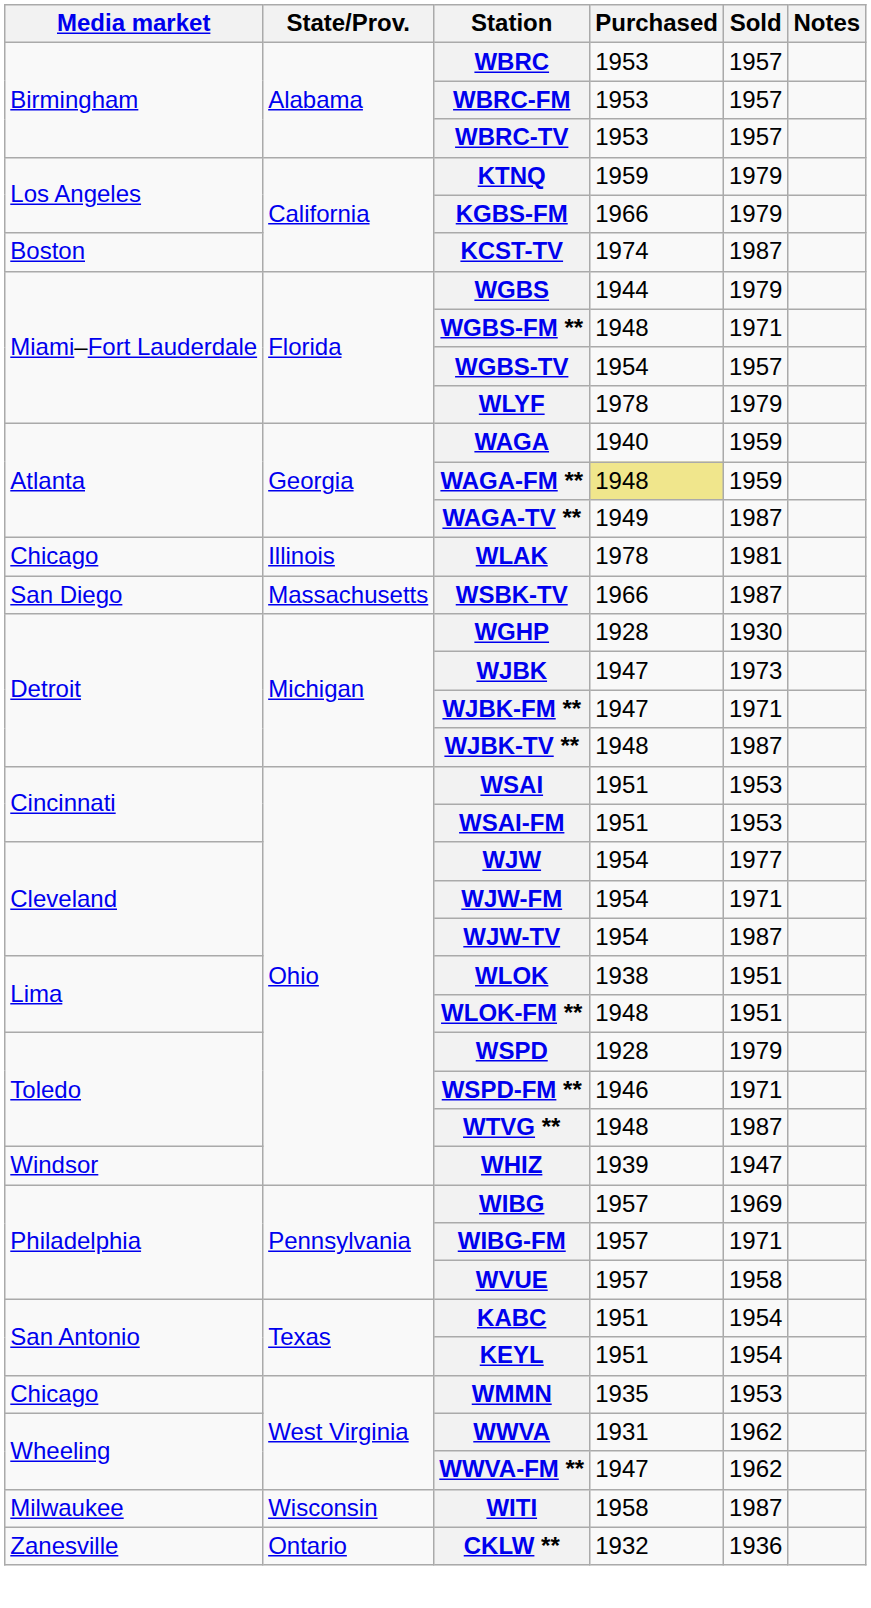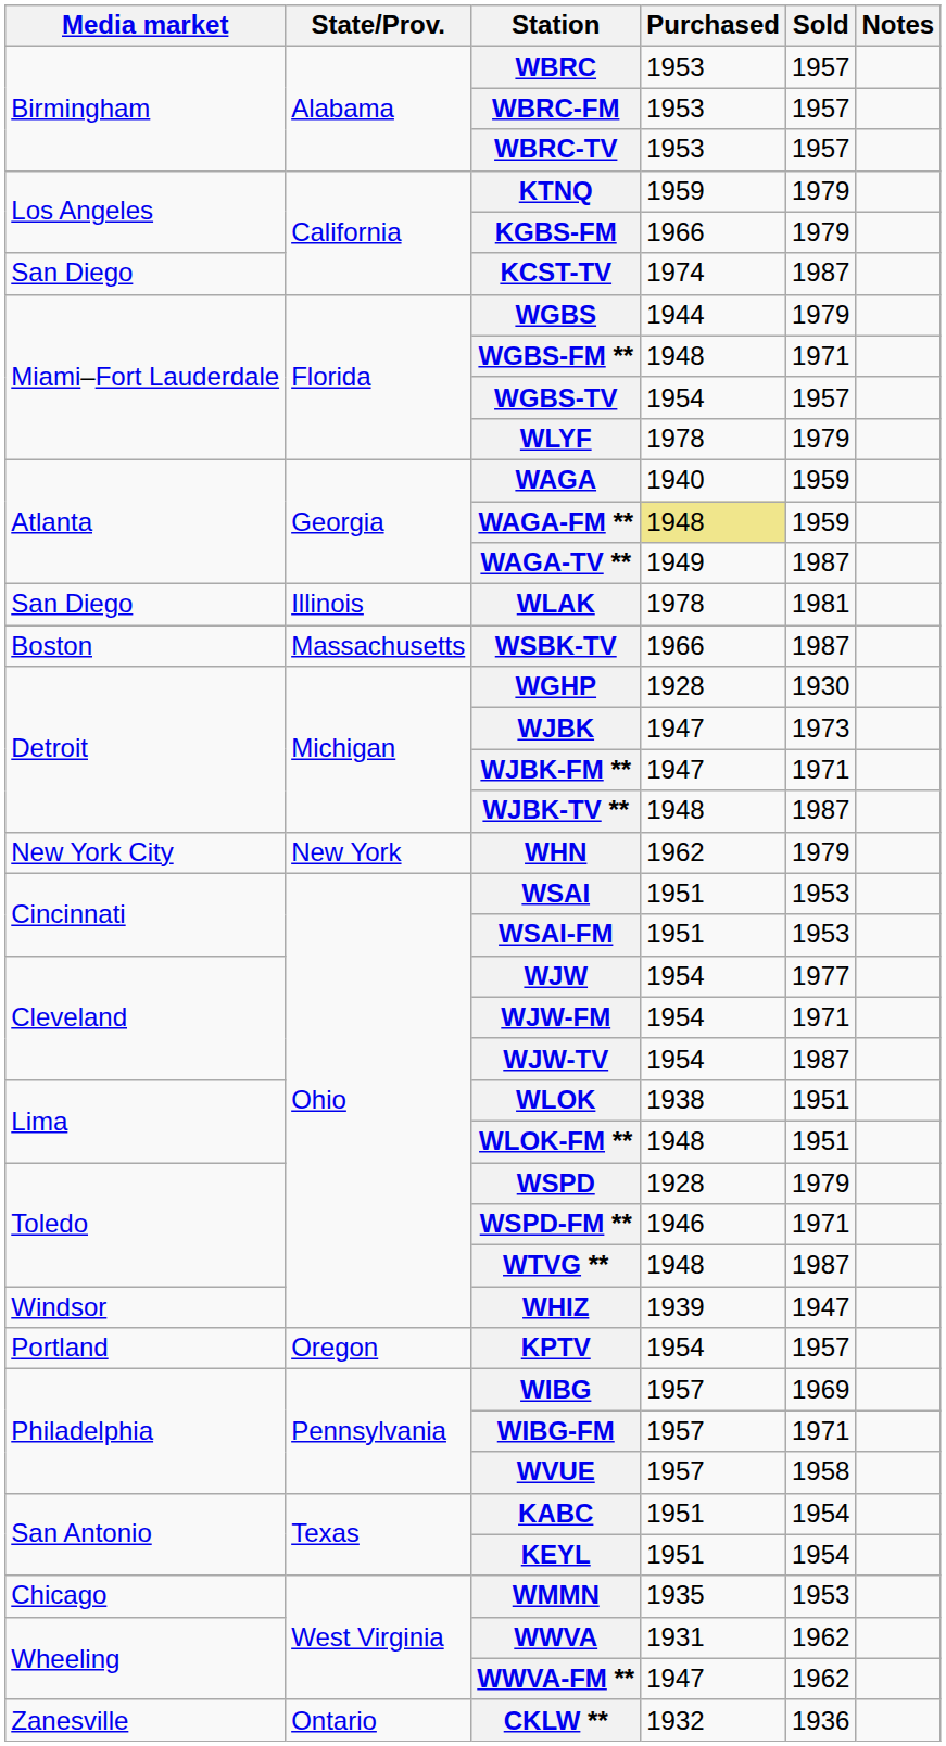 <table class="wikitable sortable">
 <tr>
 <th scope="col"><a href='#'>Media market</a></th>
 <th scope="col">State/Prov.</th>
 <th scope="col">Station</th>
 <th scope="col">Purchased</th>
 <th scope="col">Sold</th>
 <th scope = "col" class="unsortable">Notes</th>
 </tr>
 <tr>
 <td rowspan="3"><a href='#'>Birmingham</a></td>
 <td rowspan="3"><a href='#'>Alabama</a></td>
 <th scope="row"><a href='#'>WBRC</a></th>
 <td>1953</td>
 <td>1957</td>
 <td></td>
 </tr>
 <tr>
 <th scope="row"><a href='#'>WBRC-FM</a></th>
 <td>1953</td>
 <td>1957</td>
 <td></td>
 </tr>
 <tr>
 <th scope="row"><a href='#'>WBRC-TV</a></th>
 <td>1953</td>
 <td>1957</td>
 <td></td>
 </tr>
 <tr>
 <td rowspan="2"><a href='#'>Los Angeles</a></td>
 <td rowspan="3"><a href='#'>California</a></td>
 <th scope="row"><a href='#'>KTNQ</a></th>
 <td>1959</td>
 <td>1979</td>
 <td></td>
 </tr>
 <tr>
 <th scope="row"><a href='#'>KGBS-FM</a></th>
 <td>1966</td>
 <td>1979</td>
 <td></td>
 </tr>
 <tr>
-<td><a href='#'>Boston</a></td>
+<td><a href='#'>San Diego</a></td>
 <th scope="row"><a href='#'>KCST-TV</a></th>
 <td>1974</td>
 <td>1987</td>
 <td></td>
 </tr>
 <tr>
 <td rowspan="4"><a href='#'>Miami</a>–<a href='#'>Fort Lauderdale</a></td>
 <td rowspan="4"><a href='#'>Florida</a></td>
 <th scope="row"><a href='#'>WGBS</a></th>
 <td>1944</td>
 <td>1979</td>
 <td></td>
 </tr>
 <tr>
 <th scope="row"><a href='#'>WGBS-FM</a> **</th>
 <td>1948</td>
 <td>1971</td>
 <td></td>
 </tr>
 <tr>
 <th scope="row"><a href='#'>WGBS-TV</a></th>
 <td>1954</td>
 <td>1957</td>
 <td></td>
 </tr>
 <tr>
 <th scope="row"><a href='#'>WLYF</a></th>
 <td>1978</td>
 <td>1979</td>
 <td></td>
 </tr>
 <tr>
 <td rowspan="3"><a href='#'>Atlanta</a></td>
 <td rowspan="3"><a href='#'>Georgia</a></td>
 <th scope="row"><a href='#'>WAGA</a></th>
 <td>1940</td>
 <td>1959</td>
 <td></td>
 </tr>
 <tr>
 <th scope="row"><a href='#'>WAGA-FM</a> **</th>
 <td style="background: khaki;">1948</td>
 <td>1959</td>
 <td></td>
 </tr>
 <tr>
 <th scope="row"><a href='#'>WAGA-TV</a> **</th>
 <td>1949</td>
 <td>1987</td>
 <td></td>
 </tr>
 <tr>
-<td><a href='#'>Chicago</a></td>
+<td><a href='#'>San Diego</a></td>
 <td><a href='#'>Illinois</a></td>
 <th scope="row"><a href='#'>WLAK</a></th>
 <td>1978</td>
 <td>1981</td>
 <td></td>
 </tr>
 <tr>
-<td><a href='#'>San Diego</a></td>
+<td><a href='#'>Boston</a></td>
 <td><a href='#'>Massachusetts</a></td>
 <th scope="row"><a href='#'>WSBK-TV</a></th>
 <td>1966</td>
 <td>1987</td>
 <td></td>
 </tr>
 <tr>
 <td rowspan="4"><a href='#'>Detroit</a></td>
 <td rowspan="4"><a href='#'>Michigan</a></td>
 <th scope="row"><a href='#'>WGHP</a></th>
 <td>1928</td>
 <td>1930</td>
 <td></td>
 </tr>
 <tr>
 <th scope="row"><a href='#'>WJBK</a></th>
 <td>1947</td>
 <td>1973</td>
 <td></td>
 </tr>
 <tr>
 <th scope="row"><a href='#'>WJBK-FM</a> **</th>
 <td>1947</td>
 <td>1971</td>
 <td></td>
 </tr>
 <tr>
 <th scope="row"><a href='#'>WJBK-TV</a> **</th>
 <td>1948</td>
 <td>1987</td>
+<td></td>
+</tr>
+<tr>
+<td><a href='#'>New York City</a></td>
+<td><a href='#'>New York</a></td>
+<th scope="row"><a href='#'>WHN</a></th>
+<td>1962</td>
+<td>1979</td>
 <td></td>
 </tr>
 <tr>
 <td rowspan="2"><a href='#'>Cincinnati</a></td>
 <td rowspan="11"><a href='#'>Ohio</a></td>
 <th scope="row"><a href='#'>WSAI</a></th>
 <td>1951</td>
 <td>1953</td>
 <td></td>
 </tr>
 <tr>
 <th scope="row"><a href='#'>WSAI-FM</a></th>
 <td>1951</td>
 <td>1953</td>
 <td></td>
 </tr>
 <tr>
 <td rowspan="3"><a href='#'>Cleveland</a></td>
 <th scope="row"><a href='#'>WJW</a></th>
 <td>1954</td>
 <td>1977</td>
 <td></td>
 </tr>
 <tr>
 <th scope="row"><a href='#'>WJW-FM</a></th>
 <td>1954</td>
 <td>1971</td>
 <td></td>
 </tr>
 <tr>
 <th scope="row"><a href='#'>WJW-TV</a></th>
 <td>1954</td>
 <td>1987</td>
 <td></td>
 </tr>
 <tr>
 <td rowspan="2"><a href='#'>Lima</a></td>
 <th scope="row"><a href='#'>WLOK</a></th>
 <td>1938</td>
 <td>1951</td>
 <td></td>
 </tr>
 <tr>
 <th scope="row"><a href='#'>WLOK-FM</a> **</th>
 <td>1948</td>
 <td>1951</td>
 <td></td>
 </tr>
 <tr>
 <td rowspan="3"><a href='#'>Toledo</a></td>
 <th scope="row"><a href='#'>WSPD</a></th>
 <td>1928</td>
 <td>1979</td>
 <td></td>
 </tr>
 <tr>
 <th scope="row"><a href='#'>WSPD-FM</a> **</th>
 <td>1946</td>
 <td>1971</td>
 <td></td>
 </tr>
 <tr>
 <th scope="row"><a href='#'>WTVG</a> **</th>
 <td>1948</td>
 <td>1987</td>
 <td></td>
 </tr>
 <tr>
 <td><a href='#'>Windsor</a></td>
 <th scope="row"><a href='#'>WHIZ</a></th>
 <td>1939</td>
 <td>1947</td>
 <td></td>
 </tr>
 <tr>
+<td><a href='#'>Portland</a></td>
+<td><a href='#'>Oregon</a></td>
+<th scope="row"><a href='#'>KPTV</a></th>
+<td>1954</td>
+<td>1957</td>
+<td></td>
+</tr>
+<tr>
 <td rowspan="3"><a href='#'>Philadelphia</a></td>
 <td rowspan="3"><a href='#'>Pennsylvania</a></td>
 <th scope="row"><a href='#'>WIBG</a></th>
 <td>1957</td>
 <td>1969</td>
 <td></td>
 </tr>
 <tr>
 <th scope="row"><a href='#'>WIBG-FM</a></th>
 <td>1957</td>
 <td>1971</td>
 <td></td>
 </tr>
 <tr>
 <th scope="row"><a href='#'>WVUE</a></th>
 <td>1957</td>
 <td>1958</td>
 <td></td>
 </tr>
 <tr>
 <td rowspan="2"><a href='#'>San Antonio</a></td>
 <td rowspan="2"><a href='#'>Texas</a></td>
 <th scope="row"><a href='#'>KABC</a></th>
 <td>1951</td>
 <td>1954</td>
 <td></td>
 </tr>
 <tr>
 <th scope="row"><a href='#'>KEYL</a></th>
 <td>1951</td>
 <td>1954</td>
 <td></td>
 </tr>
 <tr>
 <td><a href='#'>Chicago</a></td>
 <td rowspan="3"><a href='#'>West Virginia</a></td>
 <th scope="row"><a href='#'>WMMN</a></th>
 <td>1935</td>
 <td>1953</td>
 <td></td>
 </tr>
 <tr>
 <td rowspan="2"><a href='#'>Wheeling</a></td>
 <th scope="row"><a href='#'>WWVA</a></th>
 <td>1931</td>
 <td>1962</td>
 <td></td>
 </tr>
 <tr>
 <th scope="row"><a href='#'>WWVA-FM</a> **</th>
 <td>1947</td>
 <td>1962</td>
 <td></td>
 </tr>
 <tr>
-<td><a href='#'>Milwaukee</a></td>
-<td><a href='#'>Wisconsin</a></td>
-<th scope="row"><a href='#'>WITI</a></th>
-<td>1958</td>
-<td>1987</td>
-<td></td>
-</tr>
-<tr>
 <td><a href='#'>Zanesville</a></td>
 <td><a href='#'>Ontario</a></td>
 <th scope="row"><a href='#'>CKLW</a> **</th>
 <td>1932</td>
 <td>1936</td>
 <td></td>
 </tr>
 </table>
